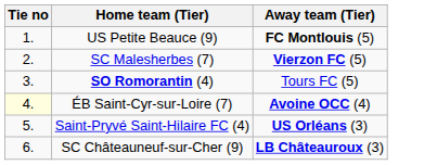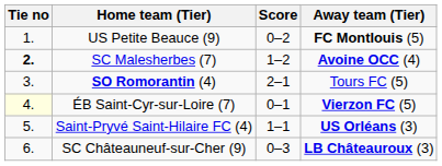 <table class="wikitable" style="text-align: center">
 <tr>
 <th>Tie no</th>
 <th>Home team (Tier)</th>
+<th>Score</th>
 <th>Away team (Tier)</th>
 </tr>
 <tr>
 <td>1.</td>
 <td>US Petite Beauce (9)</td>
+<td>0–2</td>
 <td><strong>FC Montlouis</strong> (5)</td>
 </tr>
 <tr>
-<td>2.</td>
+<td><strong>2.</strong></td>
 <td><a href='#'>SC Malesherbes</a> (7)</td>
-<td><strong><a href='#'>Vierzon FC</a></strong> (5)</td>
+<td>1–2</td>
+<td><strong><a href='#'>Avoine OCC</a></strong> (4)</td>
 </tr>
 <tr>
 <td>3.</td>
 <td><strong><a href='#'>SO Romorantin</a></strong> (4)</td>
+<td>2–1</td>
 <td><a href='#'>Tours FC</a> (5)</td>
 </tr>
 <tr>
 <td style="background: lightyellow;">4.</td>
 <td>ÉB Saint-Cyr-sur-Loire (7)</td>
-<td><strong><a href='#'>Avoine OCC</a></strong> (4)</td>
+<td>0–1</td>
+<td><strong><a href='#'>Vierzon FC</a></strong> (5)</td>
 </tr>
 <tr>
 <td>5.</td>
 <td><a href='#'>Saint-Pryvé Saint-Hilaire FC</a> (4)</td>
+<td>1–1 </td>
 <td><strong><a href='#'>US Orléans</a></strong> (3)</td>
 </tr>
 <tr>
 <td>6.</td>
 <td>SC Châteauneuf-sur-Cher (9)</td>
+<td>0–3</td>
 <td><strong><a href='#'>LB Châteauroux</a></strong> (3)</td>
 </tr>
 </table>
